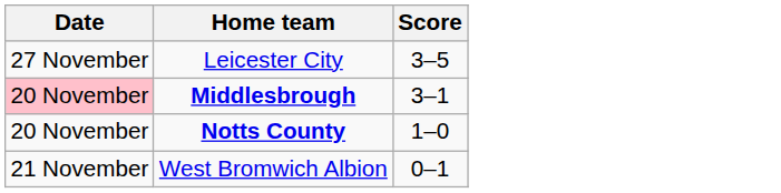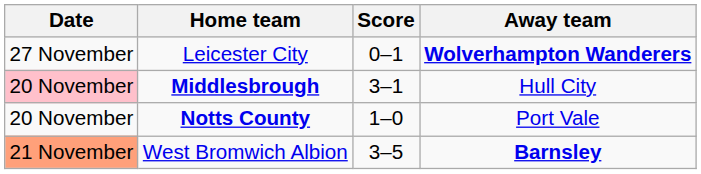 <table class="wikitable" style="text-align: center">
 <tr>
 <th>Date</th>
 <th>Home team</th>
 <th>Score</th>
+<th>Away team</th>
 </tr>
 <tr>
 <td>27 November</td>
 <td><a href='#'>Leicester City</a></td>
-<td>3–5</td>
+<td>0–1</td>
+<td><strong><a href='#'>Wolverhampton Wanderers</a></strong></td>
 </tr>
 <tr>
 <td style="background: pink;">20 November</td>
 <td><strong><a href='#'>Middlesbrough</a></strong></td>
 <td>3–1</td>
+<td><a href='#'>Hull City</a></td>
 </tr>
 <tr>
 <td>20 November</td>
 <td><strong><a href='#'>Notts County</a></strong></td>
 <td>1–0</td>
+<td><a href='#'>Port Vale</a></td>
 </tr>
 <tr>
-<td>21 November</td>
+<td style="background: lightsalmon;">21 November</td>
 <td><a href='#'>West Bromwich Albion</a></td>
-<td>0–1</td>
+<td>3–5</td>
+<td><strong><a href='#'>Barnsley</a></strong></td>
 </tr>
 </table>
